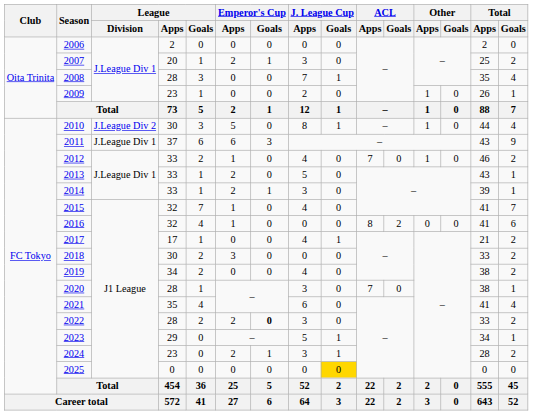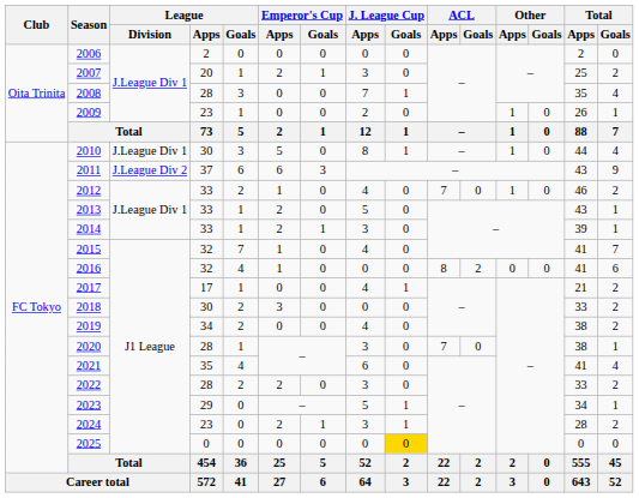 <table class="wikitable" style="text-align:center">
 <tr>
 <th rowspan="2">Club</th>
 <th rowspan="2">Season</th>
 <th colspan="3">League</th>
 <th colspan="2"><a href='#'>Emperor's Cup</a></th>
 <th colspan="2"><a href='#'>J. League Cup</a></th>
 <th colspan="2"><a href='#'>ACL</a></th>
 <th colspan="2">Other</th>
 <th colspan="2">Total</th>
 </tr>
 <tr>
 <th>Division</th>
 <th>Apps</th>
 <th>Goals</th>
 <th>Apps</th>
 <th>Goals</th>
 <th>Apps</th>
 <th>Goals</th>
 <th>Apps</th>
 <th>Goals</th>
 <th>Apps</th>
 <th>Goals</th>
 <th>Apps</th>
 <th>Goals</th>
 </tr>
 <tr>
 <td rowspan="5"><a href='#'>Oita Trinita</a></td>
 <td><a href='#'>2006</a></td>
 <td rowspan="4"><a href='#'>J.League Div 1</a></td>
 <td>2</td>
 <td>0</td>
 <td>0</td>
 <td>0</td>
 <td>0</td>
 <td>0</td>
 <td rowspan="4" colspan="2">–</td>
 <td rowspan="3" colspan="2">–</td>
 <td>2</td>
 <td>0</td>
 </tr>
 <tr>
 <td><a href='#'>2007</a></td>
 <td>20</td>
 <td>1</td>
 <td>2</td>
 <td>1</td>
 <td>3</td>
 <td>0</td>
 <td>25</td>
 <td>2</td>
 </tr>
 <tr>
 <td><a href='#'>2008</a></td>
 <td>28</td>
 <td>3</td>
 <td>0</td>
 <td>0</td>
 <td>7</td>
 <td>1</td>
 <td>35</td>
 <td>4</td>
 </tr>
 <tr>
 <td><a href='#'>2009</a></td>
 <td>23</td>
 <td>1</td>
 <td>0</td>
 <td>0</td>
 <td>2</td>
 <td>0</td>
 <td>1</td>
 <td>0</td>
 <td>26</td>
 <td>1</td>
 </tr>
 <tr>
 <th Colspan="2">Total</th>
 <th>73</th>
 <th>5</th>
 <th>2</th>
 <th>1</th>
 <th>12</th>
 <th>1</th>
 <th colspan="2">–</th>
 <th>1</th>
 <th>0</th>
 <th>88</th>
 <th>7</th>
 </tr>
 <tr>
 <td rowspan="17"><a href='#'>FC Tokyo</a></td>
 <td><a href='#'>2010</a></td>
-<td><a href='#'>J.League Div 2</a></td>
+<td>J.League Div 1</td>
 <td>30</td>
 <td>3</td>
 <td>5</td>
 <td>0</td>
 <td>8</td>
 <td>1</td>
 <td colspan="2">–</td>
 <td>1</td>
 <td>0</td>
 <td>44</td>
 <td>4</td>
 </tr>
 <tr>
 <td><a href='#'>2011</a></td>
-<td>J.League Div 1</td>
+<td><a href='#'>J.League Div 2</a></td>
 <td>37</td>
 <td>6</td>
 <td>6</td>
 <td>3</td>
 <td colspan="6">–</td>
 <td>43</td>
 <td>9</td>
 </tr>
 <tr>
 <td><a href='#'>2012</a></td>
 <td rowspan="3">J.League Div 1</td>
 <td>33</td>
 <td>2</td>
 <td>1</td>
 <td>0</td>
 <td>4</td>
 <td>0</td>
 <td>7</td>
 <td>0</td>
 <td>1</td>
 <td>0</td>
 <td>46</td>
 <td>2</td>
 </tr>
 <tr>
 <td><a href='#'>2013</a></td>
 <td>33</td>
 <td>1</td>
 <td>2</td>
 <td>0</td>
 <td>5</td>
 <td>0</td>
 <td rowspan="3" colspan="4">–</td>
 <td>43</td>
 <td>1</td>
 </tr>
 <tr>
 <td><a href='#'>2014</a></td>
 <td>33</td>
 <td>1</td>
 <td>2</td>
 <td>1</td>
 <td>3</td>
 <td>0</td>
 <td>39</td>
 <td>1</td>
 </tr>
 <tr>
 <td><a href='#'>2015</a></td>
 <td rowspan="11">J1 League</td>
 <td>32</td>
 <td>7</td>
 <td>1</td>
 <td>0</td>
 <td>4</td>
 <td>0</td>
 <td>41</td>
 <td>7</td>
 </tr>
 <tr>
 <td><a href='#'>2016</a></td>
 <td>32</td>
 <td>4</td>
 <td>1</td>
 <td>0</td>
 <td>0</td>
 <td>0</td>
 <td>8</td>
 <td>2</td>
 <td>0</td>
 <td>0</td>
 <td>41</td>
 <td>6</td>
 </tr>
 <tr>
 <td><a href='#'>2017</a></td>
 <td>17</td>
 <td>1</td>
 <td>0</td>
 <td>0</td>
 <td>4</td>
 <td>1</td>
 <td rowspan="3" colspan="2">–</td>
 <td rowspan="9" colspan="2">–</td>
 <td>21</td>
 <td>2</td>
 </tr>
 <tr>
 <td><a href='#'>2018</a></td>
 <td>30</td>
 <td>2</td>
 <td>3</td>
 <td>0</td>
 <td>0</td>
 <td>0</td>
 <td>33</td>
 <td>2</td>
 </tr>
 <tr>
 <td><a href='#'>2019</a></td>
 <td>34</td>
 <td>2</td>
 <td>0</td>
 <td>0</td>
 <td>4</td>
 <td>0</td>
 <td>38</td>
 <td>2</td>
 </tr>
 <tr>
 <td><a href='#'>2020</a></td>
 <td>28</td>
 <td>1</td>
 <td rowspan="2" colspan="2">–</td>
 <td>3</td>
 <td>0</td>
 <td>7</td>
 <td>0</td>
 <td>38</td>
 <td>1</td>
 </tr>
 <tr>
 <td><a href='#'>2021</a></td>
 <td>35</td>
 <td>4</td>
 <td>6</td>
 <td>0</td>
 <td rowspan="5" colspan="2">–</td>
 <td>41</td>
 <td>4</td>
 </tr>
 <tr>
 <td><a href='#'>2022</a></td>
 <td>28</td>
 <td>2</td>
 <td>2</td>
-<td><strong>0</strong></td>
+<td>0</td>
 <td>3</td>
 <td>0</td>
 <td>33</td>
 <td>2</td>
 </tr>
 <tr>
 <td><a href='#'>2023</a></td>
 <td>29</td>
 <td>0</td>
 <td colspan="2">–</td>
 <td>5</td>
 <td>1</td>
 <td>34</td>
 <td>1</td>
 </tr>
 <tr>
 <td><a href='#'>2024</a></td>
 <td>23</td>
 <td>0</td>
 <td>2</td>
 <td>1</td>
 <td>3</td>
 <td>1</td>
 <td>28</td>
 <td>2</td>
 </tr>
 <tr>
 <td><a href='#'>2025</a></td>
 <td>0</td>
 <td>0</td>
 <td>0</td>
 <td>0</td>
 <td>0</td>
 <td style="background: gold;">0</td>
 <td>0</td>
 <td>0</td>
 </tr>
 <tr>
 <th colspan="2">Total</th>
 <th>454</th>
 <th>36</th>
 <th>25</th>
 <th>5</th>
 <th>52</th>
 <th>2</th>
 <th>22</th>
 <th>2</th>
 <th>2</th>
 <th>0</th>
 <th>555</th>
 <th>45</th>
 </tr>
 <tr>
 <th colspan="3">Career total</th>
 <th>572</th>
 <th>41</th>
 <th>27</th>
 <th>6</th>
 <th>64</th>
 <th>3</th>
 <th>22</th>
 <th>2</th>
 <th>3</th>
 <th>0</th>
 <th>643</th>
 <th>52</th>
 </tr>
 </table>
